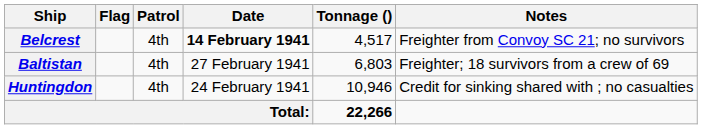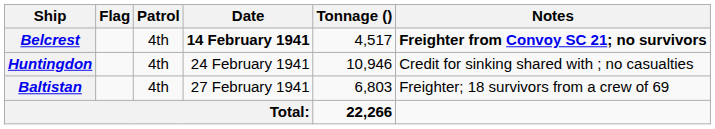 <table class="wikitable plainrowheaders">
 <tr>
 <th scope="col">Ship</th>
 <th scope="col">Flag</th>
 <th scope="col">Patrol</th>
 <th scope="col">Date</th>
 <th scope="col">Tonnage ()</th>
 <th scope="col">Notes</th>
 </tr>
 <tr>
 <th scope="row"><em><a href='#'>Belcrest</a></em></th>
 <td></td>
 <td style="text-align: center;">4th</td>
 <td style="text-align: right;"><strong>14 February 1941</strong></td>
 <td style="text-align: right;">4,517</td>
-<td>Freighter from <a href='#'>Convoy SC 21</a>; no survivors</td>
+<td><strong>Freighter from <a href='#'>Convoy SC 21</a>; no survivors</strong></td>
+</tr>
+<tr>
+<th scope="row"><em><a href='#'>Huntingdon</a></em></th>
+<td></td>
+<td style="text-align: center;">4th</td>
+<td style="text-align: right;">24 February 1941</td>
+<td style="text-align: right;">10,946</td>
+<td>Credit for sinking shared with ; no casualties</td>
 </tr>
 <tr>
 <th scope="row"><em><a href='#'>Baltistan</a></em></th>
 <td></td>
 <td style="text-align: center;">4th</td>
 <td style="text-align: right;">27 February 1941</td>
 <td style="text-align: right;">6,803</td>
 <td>Freighter; 18 survivors from a crew of 69</td>
 </tr>
-<tr>
-<th scope="row"><em><a href='#'>Huntingdon</a></em></th>
-<td></td>
-<td style="text-align: center;">4th</td>
-<td style="text-align: right;">24 February 1941</td>
-<td style="text-align: right;">10,946</td>
-<td>Credit for sinking shared with ; no casualties</td>
-</tr>
 <tr class="sortbottom">
 <th scope="row" colspan=4 style="text-align: right; font-weight: bold;">Total:</th>
 <td style="text-align: right; font-weight: bold;">22,266</td>
 <td></td>
 </tr>
 </table>
